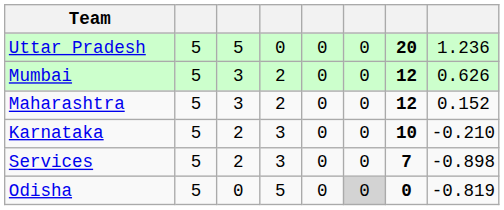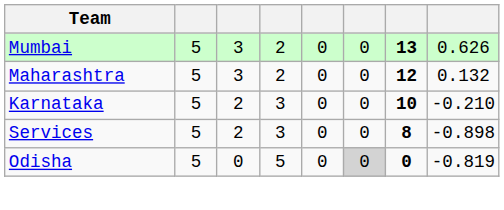 <table class="wikitable" style="text-align:center">
 <tr>
 <th style="width:120px">Team</th>
 <th style="width:25px"></th>
 <th style="width:25px"></th>
 <th style="width:25px"></th>
 <th style="width:25px"></th>
 <th style="width:25px"></th>
 <th style="width:25px"></th>
 <th style="width:40px"></th>
 </tr>
 <tr style="background:#cfc;">
-<td style="text-align:left"><a href='#'>Uttar Pradesh</a></td>
-<td>5</td>
-<td>5</td>
-<td>0</td>
-<td>0</td>
-<td>0</td>
-<td><strong>20</strong></td>
-<td>1.236</td>
-</tr>
-<tr style="background:#cfc;">
 <td style="text-align:left"><a href='#'>Mumbai</a></td>
 <td>5</td>
 <td>3</td>
 <td>2</td>
 <td>0</td>
 <td>0</td>
-<td><strong>12</strong></td>
+<td><strong>13</strong></td>
 <td>0.626</td>
 </tr>
 <tr>
 <td style="text-align:left;"><a href='#'>Maharashtra</a></td>
 <td>5</td>
 <td>3</td>
 <td>2</td>
 <td>0</td>
 <td>0</td>
 <td><strong>12</strong></td>
-<td>0.152</td>
+<td>0.132</td>
 </tr>
 <tr>
 <td style="text-align:left"><a href='#'>Karnataka</a></td>
 <td>5</td>
 <td>2</td>
 <td>3</td>
 <td>0</td>
 <td>0</td>
 <td><strong>10</strong></td>
 <td>-0.210</td>
 </tr>
 <tr>
 <td style="text-align:left"><a href='#'>Services</a></td>
 <td>5</td>
 <td>2</td>
 <td>3</td>
 <td>0</td>
 <td>0</td>
-<td><strong>7</strong></td>
+<td><strong>8</strong></td>
 <td>-0.898</td>
 </tr>
 <tr>
 <td style="text-align:left"><a href='#'>Odisha</a></td>
 <td>5</td>
 <td>0</td>
 <td>5</td>
 <td>0</td>
 <td style="background: lightgrey;">0</td>
 <td><strong>0</strong></td>
 <td>-0.819</td>
 </tr>
 </table>
